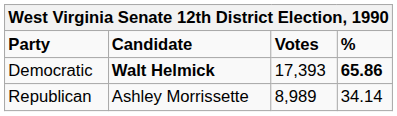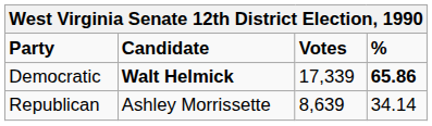 <table class="wikitable">
 <tr>
 <th colspan="4">West Virginia Senate 12th District Election, 1990</th>
 </tr>
 <tr>
 <td><strong>Party</strong></td>
 <td><strong>Candidate</strong></td>
 <td><strong>Votes</strong></td>
 <td><strong>%</strong></td>
 </tr>
 <tr>
 <td>Democratic</td>
 <td><strong>Walt Helmick</strong></td>
-<td>17,393</td>
+<td>17,339</td>
 <td><strong>65.86</strong></td>
 </tr>
 <tr>
 <td>Republican</td>
 <td>Ashley Morrissette</td>
-<td>8,989</td>
+<td>8,639</td>
 <td>34.14</td>
 </tr>
 </table>
